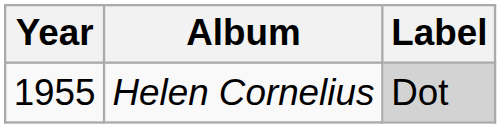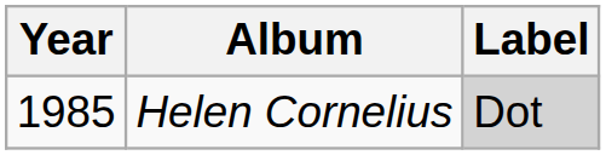 <table class="wikitable">
 <tr>
 <th>Year</th>
 <th>Album</th>
 <th>Label</th>
 </tr>
 <tr>
-<td>1955</td>
+<td>1985</td>
 <td><em>Helen Cornelius</em></td>
 <td style="background: lightgrey;">Dot</td>
 </tr>
 </table>
